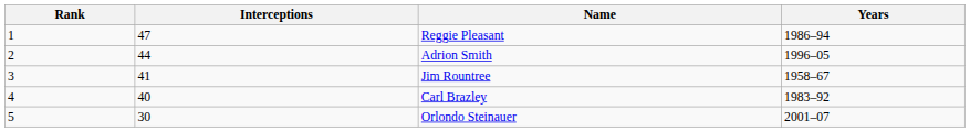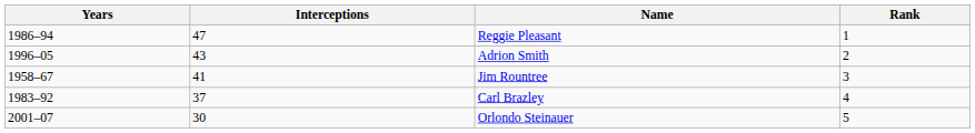 <table class="wikitable" style="width:60%; text-align:left; border-collapse:collapse;">
 <tr>
-<th>Rank</th>
+<th>Years</th>
 <th>Interceptions</th>
 <th>Name</th>
-<th>Years</th>
+<th>Rank</th>
 </tr>
 <tr>
-<td>1</td>
+<td>1986–94</td>
 <td>47</td>
 <td><a href='#'>Reggie Pleasant</a></td>
-<td>1986–94</td>
+<td>1</td>
 </tr>
 <tr>
+<td>1996–05</td>
+<td>43</td>
+<td><a href='#'>Adrion Smith</a></td>
 <td>2</td>
-<td>44</td>
-<td><a href='#'>Adrion Smith</a></td>
-<td>1996–05</td>
 </tr>
 <tr>
-<td>3</td>
+<td>1958–67</td>
 <td>41</td>
 <td><a href='#'>Jim Rountree</a></td>
-<td>1958–67</td>
+<td>3</td>
 </tr>
 <tr>
+<td>1983–92</td>
+<td>37</td>
+<td><a href='#'>Carl Brazley</a></td>
 <td>4</td>
-<td>40</td>
-<td><a href='#'>Carl Brazley</a></td>
-<td>1983–92</td>
 </tr>
 <tr>
-<td>5</td>
+<td>2001–07</td>
 <td>30</td>
 <td><a href='#'>Orlondo Steinauer</a></td>
-<td>2001–07</td>
+<td>5</td>
 </tr>
 </table>
